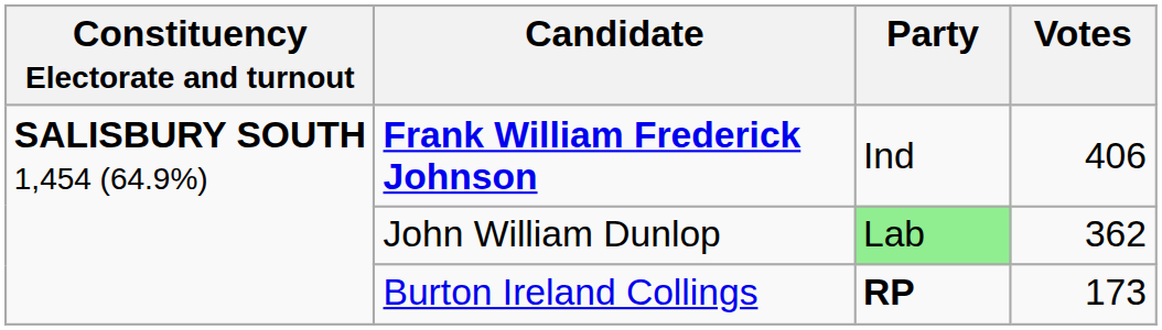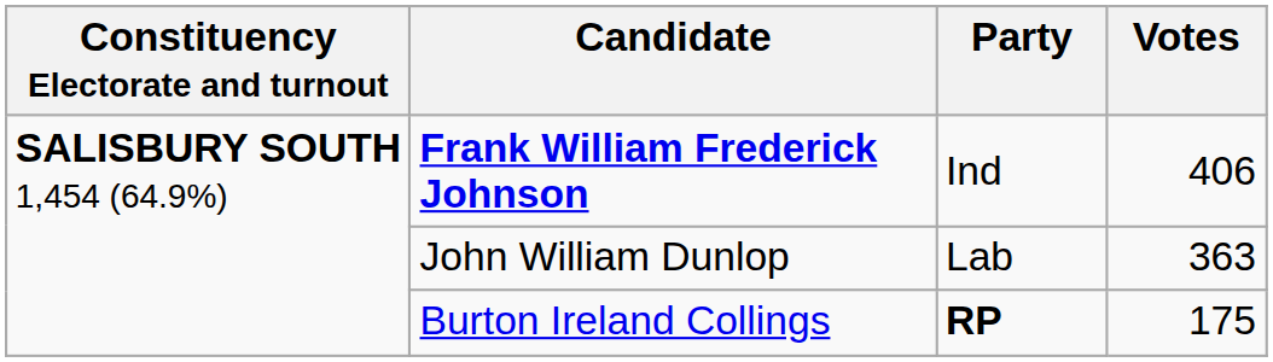 <table class="wikitable">
 <tr>
 <th align="left">Constituency<br><small>Electorate and turnout</small></th>
 <th align="center" valign="top">Candidate</th>
 <th align="center" valign="top">Party</th>
 <th align="center" valign="top">Votes</th>
 </tr>
 <tr>
 <td valign="top" rowspan=3><strong>SALISBURY SOUTH</strong><br><small>1,454 (64.9%)</small></td>
 <td align="left" width="200"><strong><a href='#'>Frank William Frederick Johnson</a></strong></td>
 <td align="left" width="60">Ind</td>
 <td align="right" width="55">406</td>
 </tr>
 <tr>
 <td align="left">John William Dunlop</td>
-<td align="left" style="background: lightgreen;">Lab</td>
-<td align="right">362</td>
+<td align="left">Lab</td>
+<td align="right">363</td>
 </tr>
 <tr>
 <td align="left"><a href='#'>Burton Ireland Collings</a></td>
 <td align="left"><strong>RP</strong></td>
-<td align="right">173</td>
+<td align="right">175</td>
 </tr>
 </table>
